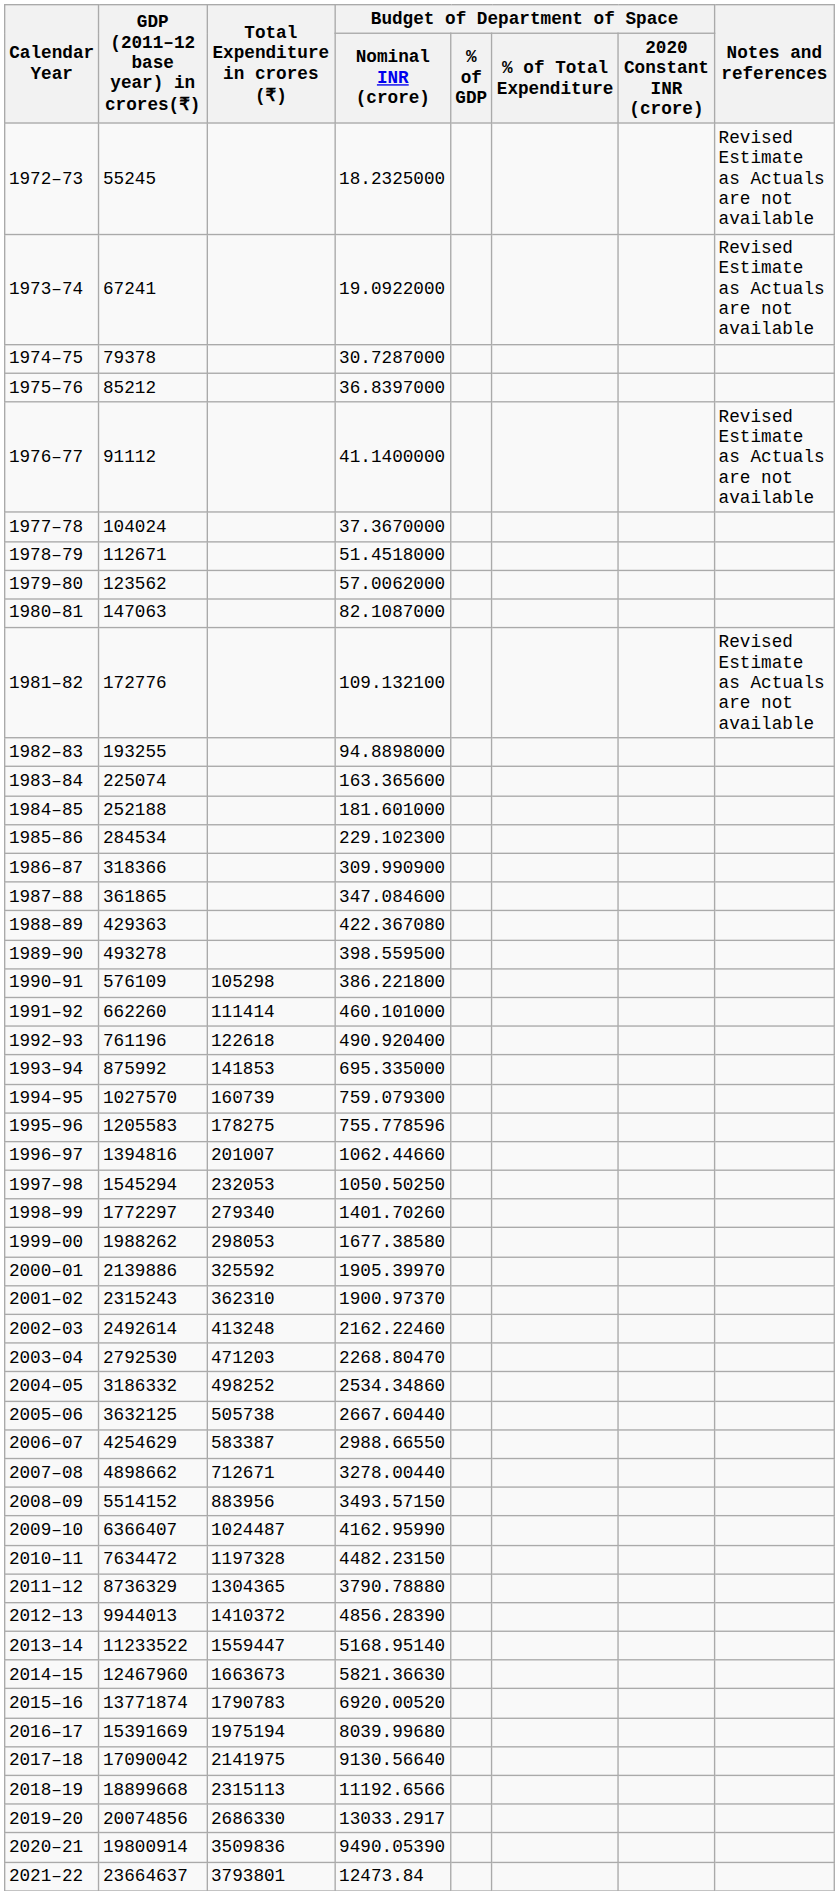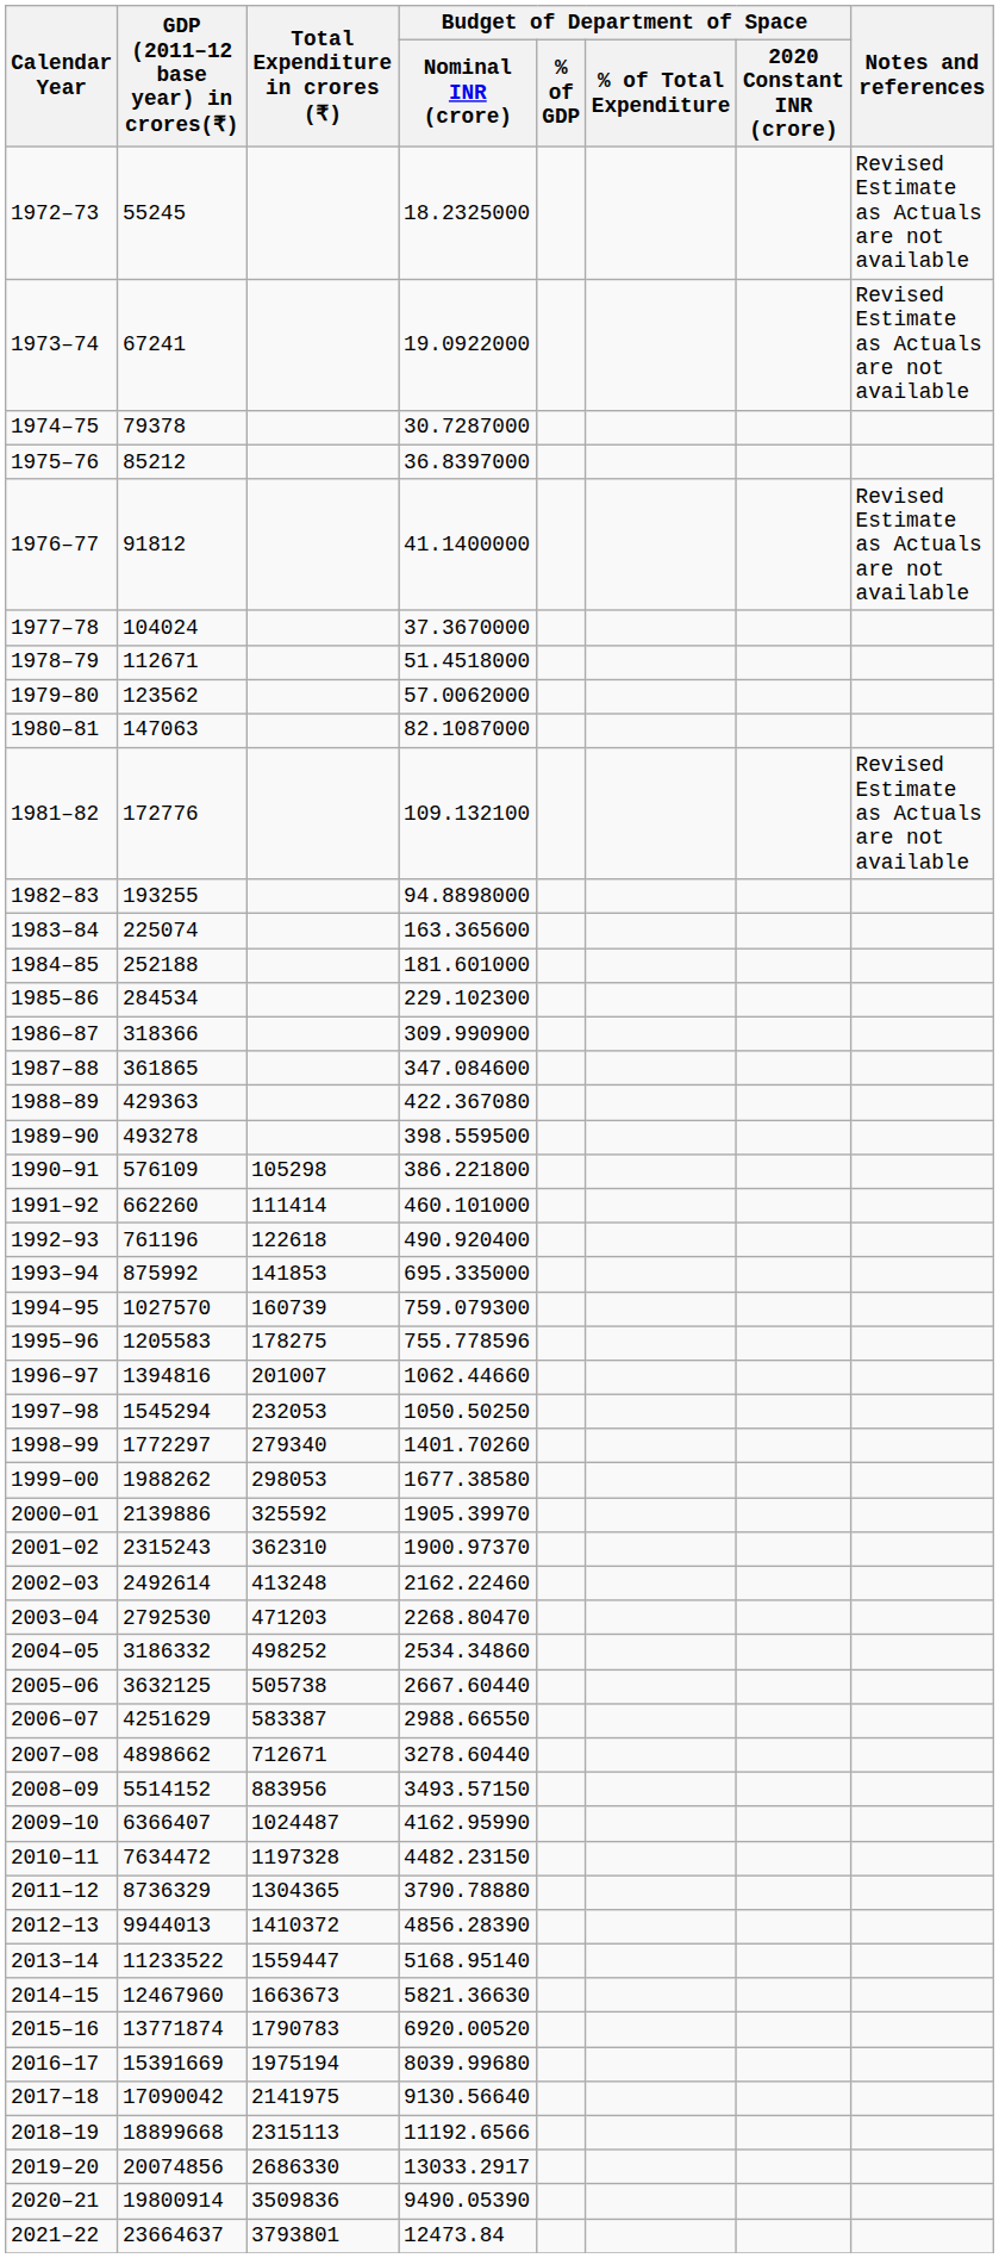 <table class="wikitable">
 <tr>
 <th rowspan="2">Calendar Year</th>
 <th rowspan="2">GDP (2011–12 base year) in crores(₹)</th>
 <th rowspan="2">Total Expenditure in crores (₹)</th>
 <th colspan="4">Budget of Department of Space</th>
 <th rowspan="2">Notes and references</th>
 </tr>
 <tr>
 <th style="border-color:inherit;">Nominal <a href='#'>INR</a> (crore)</th>
 <th>% of GDP</th>
 <th>% of Total Expenditure</th>
 <th>2020 Constant INR (crore)</th>
 </tr>
 <tr>
 <td>1972–73</td>
 <td>55245</td>
 <td></td>
 <td>18.2325000</td>
 <td></td>
 <td></td>
 <td></td>
 <td>Revised Estimate as Actuals are not available </td>
 </tr>
 <tr>
 <td>1973–74</td>
 <td>67241</td>
 <td></td>
 <td>19.0922000</td>
 <td></td>
 <td></td>
 <td></td>
 <td>Revised Estimate as Actuals are not available </td>
 </tr>
 <tr>
 <td>1974–75</td>
 <td>79378</td>
 <td></td>
 <td>30.7287000</td>
 <td></td>
 <td></td>
 <td></td>
 <td></td>
 </tr>
 <tr>
 <td>1975–76</td>
 <td>85212</td>
 <td></td>
 <td>36.8397000</td>
 <td></td>
 <td></td>
 <td></td>
 <td></td>
 </tr>
 <tr>
 <td>1976–77</td>
-<td>91112</td>
+<td>91812</td>
 <td></td>
 <td>41.1400000</td>
 <td></td>
 <td></td>
 <td></td>
 <td>Revised Estimate as Actuals are not available </td>
 </tr>
 <tr>
 <td>1977–78</td>
 <td>104024</td>
 <td></td>
 <td>37.3670000</td>
 <td></td>
 <td></td>
 <td></td>
 <td></td>
 </tr>
 <tr>
 <td>1978–79</td>
 <td>112671</td>
 <td></td>
 <td>51.4518000</td>
 <td></td>
 <td></td>
 <td></td>
 <td></td>
 </tr>
 <tr>
 <td>1979–80</td>
 <td>123562</td>
 <td></td>
 <td>57.0062000</td>
 <td></td>
 <td></td>
 <td></td>
 <td></td>
 </tr>
 <tr>
 <td>1980–81</td>
 <td>147063</td>
 <td></td>
 <td>82.1087000</td>
 <td></td>
 <td></td>
 <td></td>
 <td></td>
 </tr>
 <tr>
 <td>1981–82</td>
 <td>172776</td>
 <td></td>
 <td>109.132100</td>
 <td></td>
 <td></td>
 <td></td>
 <td>Revised Estimate as Actuals are not available</td>
 </tr>
 <tr>
 <td>1982–83</td>
 <td>193255</td>
 <td></td>
 <td>94.8898000</td>
 <td></td>
 <td></td>
 <td></td>
 <td></td>
 </tr>
 <tr>
 <td>1983–84</td>
 <td>225074</td>
 <td></td>
 <td>163.365600</td>
 <td></td>
 <td></td>
 <td></td>
 <td></td>
 </tr>
 <tr>
 <td>1984–85</td>
 <td>252188</td>
 <td></td>
 <td>181.601000</td>
 <td></td>
 <td></td>
 <td></td>
 <td></td>
 </tr>
 <tr>
 <td>1985–86</td>
 <td>284534</td>
 <td></td>
 <td>229.102300</td>
 <td></td>
 <td></td>
 <td></td>
 <td></td>
 </tr>
 <tr>
 <td>1986–87</td>
 <td>318366</td>
 <td></td>
 <td>309.990900</td>
 <td></td>
 <td></td>
 <td></td>
 <td></td>
 </tr>
 <tr>
 <td>1987–88</td>
 <td>361865</td>
 <td></td>
 <td>347.084600</td>
 <td></td>
 <td></td>
 <td></td>
 <td></td>
 </tr>
 <tr>
 <td>1988–89</td>
 <td>429363</td>
 <td></td>
 <td>422.367080</td>
 <td></td>
 <td></td>
 <td></td>
 <td></td>
 </tr>
 <tr>
 <td>1989–90</td>
 <td>493278</td>
 <td></td>
 <td>398.559500</td>
 <td></td>
 <td></td>
 <td></td>
 <td></td>
 </tr>
 <tr>
 <td>1990–91</td>
 <td>576109</td>
 <td>105298</td>
 <td>386.221800</td>
 <td></td>
 <td></td>
 <td></td>
 <td></td>
 </tr>
 <tr>
 <td>1991–92</td>
 <td>662260</td>
 <td>111414</td>
 <td>460.101000</td>
 <td></td>
 <td></td>
 <td></td>
 <td></td>
 </tr>
 <tr>
 <td>1992–93</td>
 <td>761196</td>
 <td>122618</td>
 <td>490.920400</td>
 <td></td>
 <td></td>
 <td></td>
 <td></td>
 </tr>
 <tr>
 <td>1993–94</td>
 <td>875992</td>
 <td>141853</td>
 <td>695.335000</td>
 <td></td>
 <td></td>
 <td></td>
 <td></td>
 </tr>
 <tr>
 <td>1994–95</td>
 <td>1027570</td>
 <td>160739</td>
 <td>759.079300</td>
 <td></td>
 <td></td>
 <td></td>
 <td></td>
 </tr>
 <tr>
 <td>1995–96</td>
 <td>1205583</td>
 <td>178275</td>
 <td>755.778596</td>
 <td></td>
 <td></td>
 <td></td>
 <td></td>
 </tr>
 <tr>
 <td>1996–97</td>
 <td>1394816</td>
 <td>201007</td>
 <td>1062.44660</td>
 <td></td>
 <td></td>
 <td></td>
 <td></td>
 </tr>
 <tr>
 <td>1997–98</td>
 <td>1545294</td>
 <td>232053</td>
 <td>1050.50250</td>
 <td></td>
 <td></td>
 <td></td>
 <td></td>
 </tr>
 <tr>
 <td>1998–99</td>
 <td>1772297</td>
 <td>279340</td>
 <td>1401.70260</td>
 <td></td>
 <td></td>
 <td></td>
 <td></td>
 </tr>
 <tr>
 <td>1999–00</td>
 <td>1988262</td>
 <td>298053</td>
 <td>1677.38580</td>
 <td></td>
 <td></td>
 <td></td>
 <td></td>
 </tr>
 <tr>
 <td>2000–01</td>
 <td>2139886</td>
 <td>325592</td>
 <td>1905.39970</td>
 <td></td>
 <td></td>
 <td></td>
 <td></td>
 </tr>
 <tr>
 <td>2001–02</td>
 <td>2315243</td>
 <td>362310</td>
 <td>1900.97370</td>
 <td></td>
 <td></td>
 <td></td>
 <td></td>
 </tr>
 <tr>
 <td>2002–03</td>
 <td>2492614</td>
 <td>413248</td>
 <td>2162.22460</td>
 <td></td>
 <td></td>
 <td></td>
 <td></td>
 </tr>
 <tr>
 <td>2003–04</td>
 <td>2792530</td>
 <td>471203</td>
 <td>2268.80470</td>
 <td></td>
 <td></td>
 <td></td>
 <td></td>
 </tr>
 <tr>
 <td>2004–05</td>
 <td>3186332</td>
 <td>498252</td>
 <td>2534.34860</td>
 <td></td>
 <td></td>
 <td></td>
 <td></td>
 </tr>
 <tr>
 <td>2005–06</td>
 <td>3632125</td>
 <td>505738</td>
 <td>2667.60440</td>
 <td></td>
 <td></td>
 <td></td>
 <td></td>
 </tr>
 <tr>
 <td>2006–07</td>
-<td>4254629</td>
+<td>4251629</td>
 <td>583387</td>
 <td>2988.66550</td>
 <td></td>
 <td></td>
 <td></td>
 <td></td>
 </tr>
 <tr>
 <td>2007–08</td>
 <td>4898662</td>
 <td>712671</td>
-<td>3278.00440</td>
+<td>3278.60440</td>
 <td></td>
 <td></td>
 <td></td>
 <td></td>
 </tr>
 <tr>
 <td>2008–09</td>
 <td>5514152</td>
 <td>883956</td>
 <td>3493.57150</td>
 <td></td>
 <td></td>
 <td></td>
 <td></td>
 </tr>
 <tr>
 <td>2009–10</td>
 <td>6366407</td>
 <td>1024487</td>
 <td>4162.95990</td>
 <td></td>
 <td></td>
 <td></td>
 <td></td>
 </tr>
 <tr>
 <td>2010–11</td>
 <td>7634472</td>
 <td>1197328</td>
 <td>4482.23150</td>
 <td></td>
 <td></td>
 <td></td>
 <td></td>
 </tr>
 <tr>
 <td>2011–12</td>
 <td>8736329</td>
 <td>1304365</td>
 <td>3790.78880</td>
 <td></td>
 <td></td>
 <td></td>
 <td></td>
 </tr>
 <tr>
 <td>2012–13</td>
 <td>9944013</td>
 <td>1410372</td>
 <td>4856.28390</td>
 <td></td>
 <td></td>
 <td></td>
 <td></td>
 </tr>
 <tr>
 <td>2013–14</td>
 <td>11233522</td>
 <td>1559447</td>
 <td>5168.95140</td>
 <td></td>
 <td></td>
 <td></td>
 <td></td>
 </tr>
 <tr>
 <td>2014–15</td>
 <td>12467960</td>
 <td>1663673</td>
 <td>5821.36630</td>
 <td></td>
 <td></td>
 <td></td>
 <td></td>
 </tr>
 <tr>
 <td>2015–16</td>
 <td>13771874</td>
 <td>1790783</td>
 <td>6920.00520</td>
 <td></td>
 <td></td>
 <td></td>
 <td></td>
 </tr>
 <tr>
 <td>2016–17</td>
 <td>15391669</td>
 <td>1975194</td>
 <td>8039.99680</td>
 <td></td>
 <td></td>
 <td></td>
 <td></td>
 </tr>
 <tr>
 <td>2017–18</td>
 <td>17090042</td>
 <td>2141975</td>
 <td>9130.56640</td>
 <td></td>
 <td></td>
 <td></td>
 <td></td>
 </tr>
 <tr>
 <td>2018–19</td>
 <td>18899668</td>
 <td>2315113</td>
 <td>11192.6566</td>
 <td></td>
 <td></td>
 <td></td>
 <td></td>
 </tr>
 <tr>
 <td>2019–20</td>
 <td>20074856</td>
 <td>2686330</td>
 <td>13033.2917</td>
 <td></td>
 <td></td>
 <td></td>
 <td></td>
 </tr>
 <tr>
 <td>2020–21</td>
 <td>19800914</td>
 <td>3509836</td>
 <td>9490.05390</td>
 <td></td>
 <td></td>
 <td></td>
 <td></td>
 </tr>
 <tr>
 <td>2021–22</td>
 <td>23664637</td>
 <td>3793801</td>
 <td>12473.84</td>
 <td></td>
 <td></td>
 <td></td>
 <td></td>
 </tr>
 </table>
